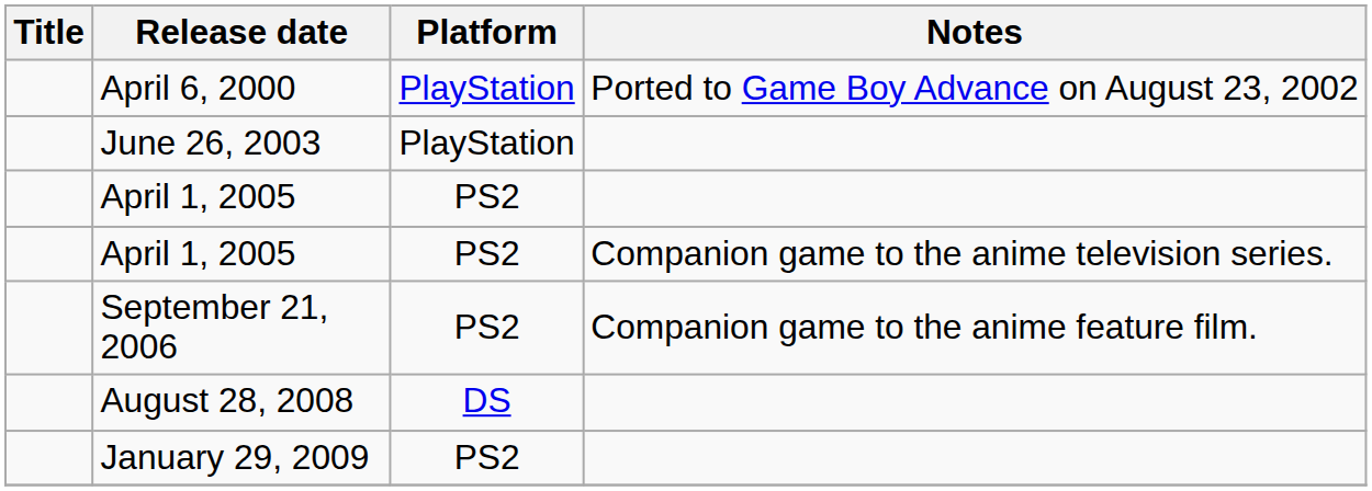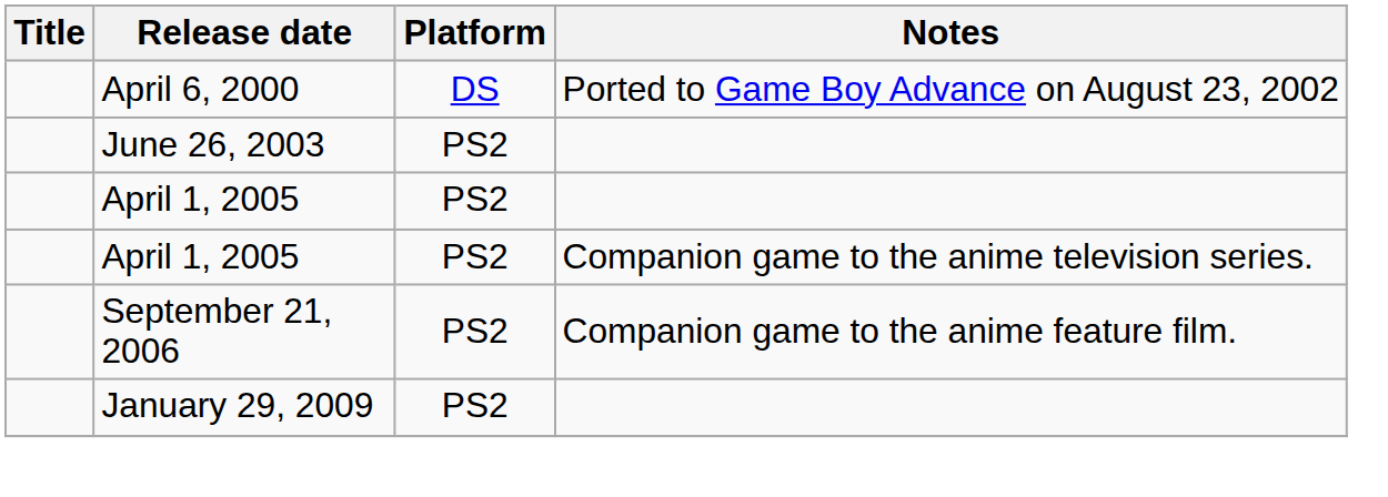 <table class=wikitable border="4">
 <tr>
 <th>Title</th>
 <th style="width:130px;">Release date</th>
 <th>Platform</th>
 <th>Notes</th>
 </tr>
 <tr>
 <td></td>
 <td>April 6, 2000</td>
-<td align=center><a href='#'>PlayStation</a></td>
+<td align=center><a href='#'>DS</a></td>
 <td>Ported to <a href='#'>Game Boy Advance</a> on August 23, 2002</td>
 </tr>
 <tr>
 <td></td>
 <td>June 26, 2003</td>
-<td align=center>PlayStation</td>
+<td align=center>PS2</td>
 <td> </td>
 </tr>
 <tr>
 <td></td>
 <td>April 1, 2005</td>
 <td align=center>PS2</td>
 <td> </td>
 </tr>
 <tr>
 <td></td>
 <td>April 1, 2005</td>
 <td align=center>PS2</td>
 <td>Companion game to the anime television series.</td>
 </tr>
 <tr>
 <td></td>
 <td>September 21, 2006</td>
 <td align=center>PS2</td>
 <td>Companion game to the anime feature film.</td>
 </tr>
 <tr>
 <td></td>
-<td>August 28, 2008</td>
-<td align=center><a href='#'>DS</a></td>
-<td> </td>
-</tr>
-<tr>
-<td></td>
 <td>January 29, 2009</td>
 <td align=center>PS2</td>
 <td> </td>
 </tr>
 <tr>
 </tr>
 </table>
